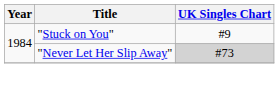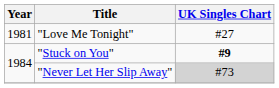 <table class="wikitable">
 <tr>
 <th>Year</th>
 <th>Title</th>
 <th><a href='#'>UK Singles Chart</a></th>
 </tr>
 <tr>
+<td>1981</td>
+<td>"Love Me Tonight"</td>
+<td align="center">#27</td>
+</tr>
+<tr>
 <td rowspan=2>1984</td>
 <td>"<a href='#'>Stuck on You</a>"</td>
-<td align="center">#9</td>
+<td align="center"><strong>#9</strong></td>
 </tr>
 <tr>
 <td>"<a href='#'>Never Let Her Slip Away</a>"</td>
 <td align="center" style="background: lightgrey;">#73</td>
 </tr>
 <tr>
 </tr>
 </table>
